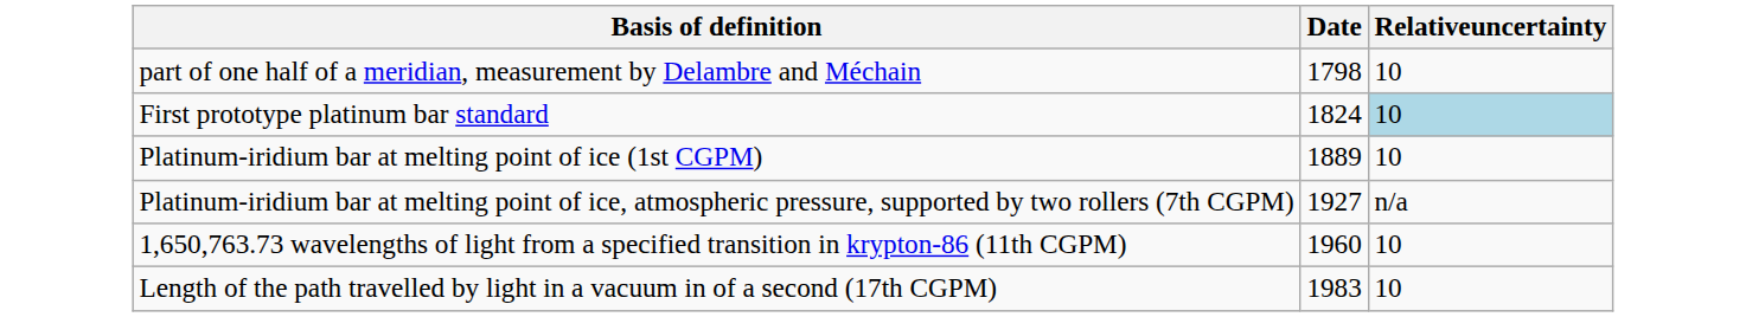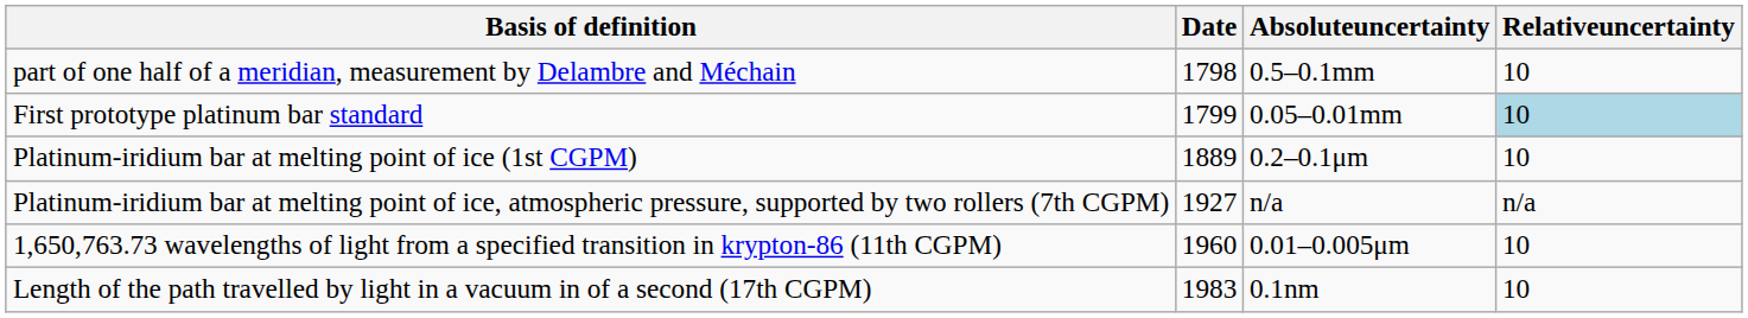 <table class="wikitable" style="margin:0 auto;">
 <tr>
 <th>Basis of definition</th>
 <th>Date</th>
+<th>Absoluteuncertainty</th>
 <th>Relativeuncertainty</th>
 </tr>
 <tr>
 <td> part of one half of a <a href='#'>meridian</a>, measurement by <a href='#'>Delambre</a> and <a href='#'>Méchain</a></td>
 <td>1798</td>
+<td>0.5–0.1mm</td>
 <td>10</td>
 </tr>
 <tr>
 <td>First prototype <em></em> platinum bar <a href='#'>standard</a></td>
-<td>1824</td>
+<td>1799</td>
+<td>0.05–0.01mm</td>
 <td style="background: lightblue;">10</td>
 </tr>
 <tr>
 <td>Platinum-iridium bar at melting point of ice (1st <a href='#'>CGPM</a>)</td>
 <td>1889</td>
+<td>0.2–0.1μm</td>
 <td>10</td>
 </tr>
 <tr>
 <td>Platinum-iridium bar at melting point of ice, atmospheric pressure, supported by two rollers (7th CGPM)</td>
 <td>1927</td>
 <td>n/a</td>
+<td>n/a</td>
 </tr>
 <tr>
 <td>1,650,763.73 wavelengths of light from a specified transition in <a href='#'>krypton-86</a> (11th CGPM)</td>
 <td>1960</td>
+<td>0.01–0.005μm</td>
 <td>10</td>
 </tr>
 <tr>
 <td>Length of the path travelled by light in a vacuum in  of a second (17th CGPM)</td>
 <td>1983</td>
+<td>0.1nm</td>
 <td>10</td>
 </tr>
 </table>
